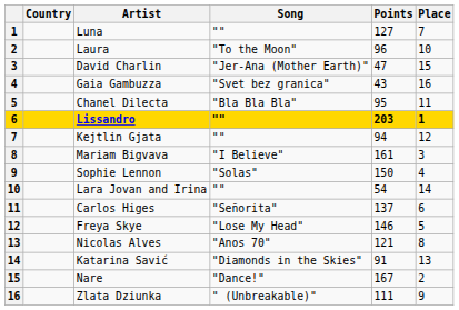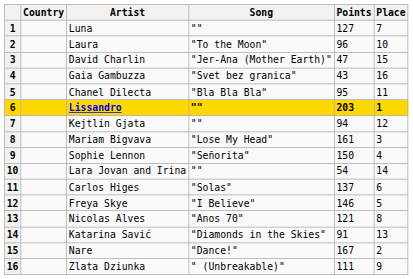 <table class="sortable wikitable plainrowheaders" style="clear:left;">
 <tr>
 <th scope="col"></th>
 <th scope="col">Country</th>
 <th scope="col">Artist</th>
 <th scope="col">Song</th>
 <th scope="col">Points</th>
 <th scope="col">Place</th>
 </tr>
 <tr>
 <th scope="row" style="text-align:center;">1</th>
 <td></td>
 <td>Luna</td>
 <td>""</td>
 <td>127</td>
 <td>7</td>
 </tr>
 <tr>
 <th scope="row" style="text-align:center;">2</th>
 <td></td>
 <td>Laura</td>
 <td>"To the Moon"</td>
 <td>96</td>
 <td>10</td>
 </tr>
 <tr>
 <th scope="row" style="text-align:center;">3</th>
 <td></td>
 <td>David Charlin</td>
 <td>"Jer-Ana (Mother Earth)"</td>
 <td>47</td>
 <td>15</td>
 </tr>
 <tr>
 <th scope="row" style="text-align:center;">4</th>
 <td></td>
 <td>Gaia Gambuzza</td>
 <td>"Svet bez granica"</td>
 <td>43</td>
 <td>16</td>
 </tr>
 <tr>
 <th scope="row" style="text-align:center;">5</th>
 <td></td>
 <td>Chanel Dilecta</td>
 <td>"Bla Bla Bla"</td>
 <td>95</td>
 <td>11</td>
 </tr>
 <tr style="font-weight:bold; background:gold;">
 <th scope="row" style="text-align:center; font-weight:bold; background:gold">6</th>
 <td></td>
 <td><a href='#'>Lissandro</a></td>
 <td>""</td>
 <td>203</td>
 <td>1</td>
 </tr>
 <tr>
 <th scope="row" style="text-align:center;">7</th>
 <td></td>
 <td>Kejtlin Gjata</td>
 <td>""</td>
 <td>94</td>
 <td>12</td>
 </tr>
 <tr>
 <th scope="row" style="text-align:center;">8</th>
 <td></td>
 <td>Mariam Bigvava</td>
-<td>"I Believe"</td>
+<td>"Lose My Head"</td>
 <td>161</td>
 <td>3</td>
 </tr>
 <tr>
 <th scope="row" style="text-align:center;">9</th>
 <td></td>
 <td>Sophie Lennon</td>
-<td>"Solas"</td>
+<td>"Señorita"</td>
 <td>150</td>
 <td>4</td>
 </tr>
 <tr>
 <th scope="row" style="text-align:center;">10</th>
 <td></td>
 <td>Lara  Jovan and Irina</td>
 <td>""</td>
 <td>54</td>
 <td>14</td>
 </tr>
 <tr>
 <th scope="row" style="text-align:center;">11</th>
 <td></td>
 <td>Carlos Higes</td>
-<td>"Señorita"</td>
+<td>"Solas"</td>
 <td>137</td>
 <td>6</td>
 </tr>
 <tr>
 <th scope="row" style="text-align:center;">12</th>
 <td></td>
 <td>Freya Skye</td>
-<td>"Lose My Head"</td>
+<td>"I Believe"</td>
 <td>146</td>
 <td>5</td>
 </tr>
 <tr>
 <th scope="row" style="text-align:center;">13</th>
 <td></td>
 <td>Nicolas Alves</td>
 <td>"Anos 70"</td>
 <td>121</td>
 <td>8</td>
 </tr>
 <tr>
 <th scope="row" style="text-align:center;">14</th>
 <td></td>
 <td>Katarina Savić</td>
 <td>"Diamonds in the Skies"</td>
 <td>91</td>
 <td>13</td>
 </tr>
 <tr>
 <th scope="row" style="text-align:center;">15</th>
 <td></td>
 <td>Nare</td>
 <td>"Dance!"</td>
 <td>167</td>
 <td>2</td>
 </tr>
 <tr>
 <th scope="row" style="text-align:center;">16</th>
 <td></td>
 <td>Zlata Dziunka</td>
 <td>" (Unbreakable)"</td>
 <td>111</td>
 <td>9</td>
 </tr>
 </table>
